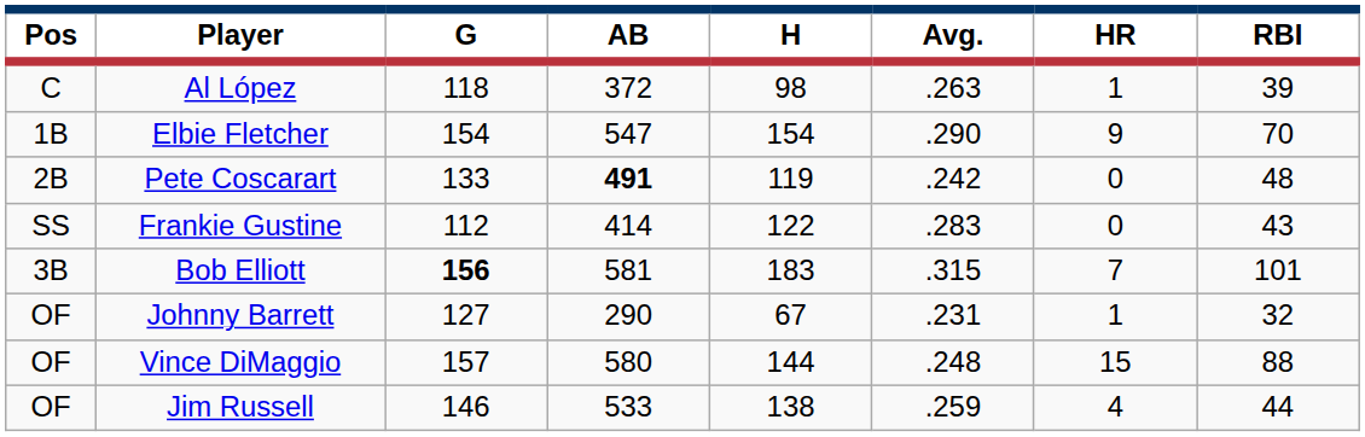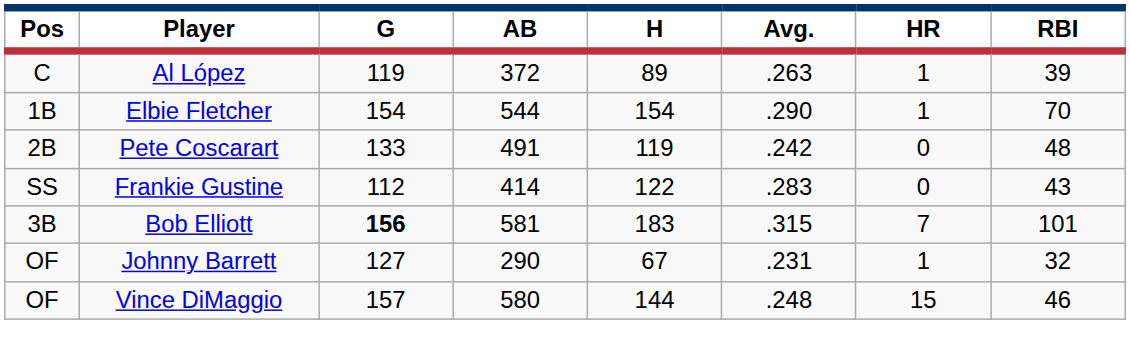 <table class="wikitable sortable">
 <tr>
 <th style="background:#FFFFFF; border-top:#023465 5px solid; border-bottom:#ba313c 5px solid;" width="5%">Pos</th>
 <th style="background:#FFFFFF; border-top:#023465 5px solid; border-bottom:#ba313c 5px solid;" width="16%">Player</th>
 <th style="background:#FFFFFF; border-top:#023465 5px solid; border-bottom:#ba313c 5px solid;" width="9%">G</th>
 <th style="background:#FFFFFF; border-top:#023465 5px solid; border-bottom:#ba313c 5px solid;" width="9%">AB</th>
 <th style="background:#FFFFFF; border-top:#023465 5px solid; border-bottom:#ba313c 5px solid;" width="9%">H</th>
 <th style="background:#FFFFFF; border-top:#023465 5px solid; border-bottom:#ba313c 5px solid;" width="9%">Avg.</th>
 <th style="background:#FFFFFF; border-top:#023465 5px solid; border-bottom:#ba313c 5px solid;" width="9%">HR</th>
 <th style="background:#FFFFFF; border-top:#023465 5px solid; border-bottom:#ba313c 5px solid;" width="9%">RBI</th>
 </tr>
 <tr align="center">
 <td>C</td>
 <td><a href='#'>Al López</a></td>
-<td>118</td>
+<td>119</td>
 <td>372</td>
-<td>98</td>
+<td>89</td>
 <td>.263</td>
 <td>1</td>
 <td>39</td>
 </tr>
 <tr align="center">
 <td>1B</td>
 <td><a href='#'>Elbie Fletcher</a></td>
 <td>154</td>
-<td>547</td>
+<td>544</td>
 <td>154</td>
 <td>.290</td>
-<td>9</td>
+<td>1</td>
 <td>70</td>
 </tr>
 <tr align="center">
 <td>2B</td>
 <td><a href='#'>Pete Coscarart</a></td>
 <td>133</td>
-<td><strong>491</strong></td>
+<td>491</td>
 <td>119</td>
 <td>.242</td>
 <td>0</td>
 <td>48</td>
 </tr>
 <tr align="center">
 <td>SS</td>
 <td><a href='#'>Frankie Gustine</a></td>
 <td>112</td>
 <td>414</td>
 <td>122</td>
 <td>.283</td>
 <td>0</td>
 <td>43</td>
 </tr>
 <tr align="center">
 <td>3B</td>
 <td><a href='#'>Bob Elliott</a></td>
 <td><strong>156</strong></td>
 <td>581</td>
 <td>183</td>
 <td>.315</td>
 <td>7</td>
 <td>101</td>
 </tr>
 <tr align="center">
 <td>OF</td>
 <td><a href='#'>Johnny Barrett</a></td>
 <td>127</td>
 <td>290</td>
 <td>67</td>
 <td>.231</td>
 <td>1</td>
 <td>32</td>
 </tr>
 <tr align="center">
 <td>OF</td>
 <td><a href='#'>Vince DiMaggio</a></td>
 <td>157</td>
 <td>580</td>
 <td>144</td>
 <td>.248</td>
 <td>15</td>
-<td>88</td>
-</tr>
-<tr align="center">
-<td>OF</td>
-<td><a href='#'>Jim Russell</a></td>
-<td>146</td>
-<td>533</td>
-<td>138</td>
-<td>.259</td>
-<td>4</td>
-<td>44</td>
+<td>46</td>
 </tr>
 </table>
